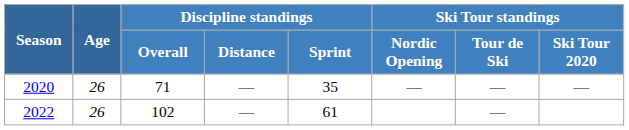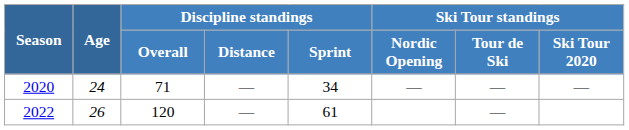 <table class="wikitable" style="font-size:95%; text-align:center; border:grey solid 1px; border-collapse:collapse; background:#ffffff;">
 <tr>
 <th style="background-color:#369; color:white; width:60px;" rowspan="2"> Season </th>
 <th style="background-color:#369; color:white; width:40px;" rowspan="2"> Age </th>
 <th style="background-color:#4180be; color:white;" colspan="3">Discipline standings</th>
 <th style="background-color:#4180be; color:white;" colspan="3">Ski Tour standings</th>
 </tr>
 <tr>
 <th style="background-color:#4180be; color:white; width:75px;">Overall</th>
 <th style="background-color:#4180be; color:white; width:75px;">Distance</th>
 <th style="background-color:#4180be; color:white; width:75px;">Sprint</th>
 <th style="background-color:#4180be; color:white; width:75px;">Nordic<br>Opening</th>
 <th style="background-color:#4180be; color:white; width:75px;">Tour de<br>Ski</th>
 <th style="background-color:#4180be; color:white; width:75px;">Ski Tour<br>2020</th>
 </tr>
 <tr>
 <td><a href='#'>2020</a></td>
-<td><em>26</em></td>
+<td><em>24</em></td>
 <td>71</td>
 <td>—</td>
-<td>35</td>
+<td>34</td>
 <td>—</td>
 <td>—</td>
 <td>—</td>
 </tr>
 <tr>
 <td><a href='#'>2022</a></td>
 <td><em>26</em></td>
-<td>102</td>
+<td>120</td>
 <td>—</td>
 <td>61</td>
 <td></td>
 <td>—</td>
 <td></td>
 </tr>
 </table>
